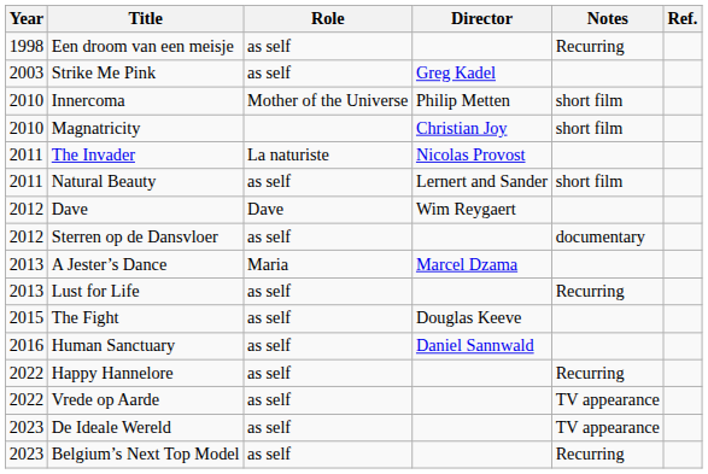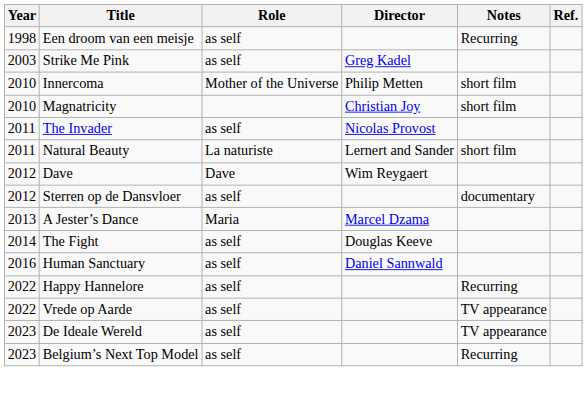 <table class="wikitable sortable">
 <tr>
 <th>Year</th>
 <th>Title</th>
 <th>Role</th>
 <th>Director</th>
 <th>Notes</th>
 <th>Ref.</th>
 </tr>
 <tr>
 <td>1998</td>
 <td>Een droom van een meisje</td>
 <td>as self</td>
 <td></td>
 <td>Recurring</td>
 <td></td>
 </tr>
 <tr>
 <td>2003</td>
 <td>Strike Me Pink</td>
 <td>as self</td>
 <td><a href='#'>Greg Kadel</a></td>
 <td></td>
 <td></td>
 </tr>
 <tr>
 <td>2010</td>
 <td>Innercoma</td>
 <td>Mother of the Universe</td>
 <td>Philip Metten</td>
 <td>short film</td>
 <td></td>
 </tr>
 <tr>
 <td>2010</td>
 <td>Magnatricity</td>
 <td></td>
 <td><a href='#'>Christian Joy</a></td>
 <td>short film</td>
 <td></td>
 </tr>
 <tr>
 <td>2011</td>
 <td><a href='#'>The Invader</a></td>
-<td>La naturiste</td>
+<td>as self</td>
 <td><a href='#'>Nicolas Provost</a></td>
 <td></td>
 <td></td>
 </tr>
 <tr>
 <td>2011</td>
 <td>Natural Beauty</td>
-<td>as self</td>
+<td>La naturiste</td>
 <td>Lernert and Sander</td>
 <td>short film</td>
 <td></td>
 </tr>
 <tr>
 <td>2012</td>
 <td>Dave</td>
 <td>Dave</td>
 <td>Wim Reygaert</td>
 <td></td>
 <td></td>
 </tr>
 <tr>
 <td>2012</td>
 <td>Sterren op de Dansvloer</td>
 <td>as self</td>
 <td></td>
 <td>documentary</td>
 <td></td>
 </tr>
 <tr>
 <td>2013</td>
 <td>A Jester’s Dance</td>
 <td>Maria</td>
 <td><a href='#'>Marcel Dzama</a></td>
 <td></td>
 <td></td>
 </tr>
 <tr>
-<td>2013</td>
-<td>Lust for Life</td>
-<td>as self</td>
-<td></td>
-<td>Recurring</td>
-<td></td>
-</tr>
-<tr>
-<td>2015</td>
+<td>2014</td>
 <td>The Fight</td>
 <td>as self</td>
 <td>Douglas Keeve</td>
 <td></td>
 <td></td>
 </tr>
 <tr>
 <td>2016</td>
 <td>Human Sanctuary</td>
 <td>as self</td>
 <td><a href='#'>Daniel Sannwald</a></td>
 <td></td>
 <td></td>
 </tr>
 <tr>
 <td>2022</td>
 <td>Happy Hannelore</td>
 <td>as self</td>
 <td></td>
 <td>Recurring</td>
 <td></td>
 </tr>
 <tr>
 <td>2022</td>
 <td>Vrede op Aarde</td>
 <td>as self</td>
 <td></td>
 <td>TV appearance</td>
 <td></td>
 </tr>
 <tr>
 <td>2023</td>
 <td>De Ideale Wereld</td>
 <td>as self</td>
 <td></td>
 <td>TV appearance</td>
 <td></td>
 </tr>
 <tr>
 <td>2023</td>
 <td>Belgium’s Next Top Model</td>
 <td>as self</td>
 <td></td>
 <td>Recurring</td>
 <td></td>
 </tr>
 </table>
